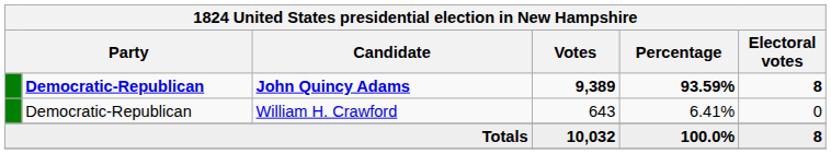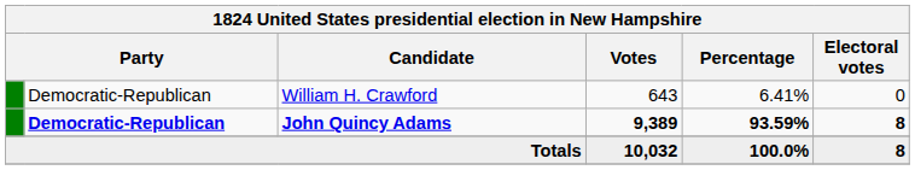 <table class="wikitable" style="font-size: 95%;">
 <tr>
 <th colspan="6">1824 United States presidential election in New Hampshire</th>
 </tr>
 <tr>
 <th colspan="2" style="width: 15em">Party</th>
 <th style="width: 17em">Candidate</th>
 <th style="width: 5em">Votes</th>
 <th style="width: 7em">Percentage</th>
 <th style="width: 5em">Electoral votes</th>
 </tr>
 <tr>
 <th style="background-color:#008000; width: 3px"></th>
+<td style="width: 130px">Democratic-Republican</td>
+<td><a href='#'>William H. Crawford</a></td>
+<td align="right">643</td>
+<td align="right">6.41%</td>
+<td align="right">0</td>
+</tr>
+<tr>
+<th style="background-color:#008000; width: 3px"></th>
 <td style="width: 130px"><strong><a href='#'>Democratic-Republican</a></strong></td>
 <td><strong><a href='#'>John Quincy Adams</a></strong></td>
 <td align="right"><strong>9,389</strong></td>
 <td align="right"><strong>93.59%</strong></td>
 <td align="right"><strong>8</strong></td>
-</tr>
-<tr>
-<th style="background-color:#008000; width: 3px"></th>
-<td style="width: 130px">Democratic-Republican</td>
-<td><a href='#'>William H. Crawford</a></td>
-<td align="right">643</td>
-<td align="right">6.41%</td>
-<td align="right">0</td>
 </tr>
 <tr>
 </tr>
 <tr bgcolor="#EEEEEE">
 <td colspan="3" align="right"><strong>Totals</strong></td>
 <td align="right"><strong>10,032</strong></td>
 <td align="right"><strong>100.0%</strong></td>
 <td align="right"><strong>8</strong></td>
 </tr>
 <tr>
 </tr>
 </table>
